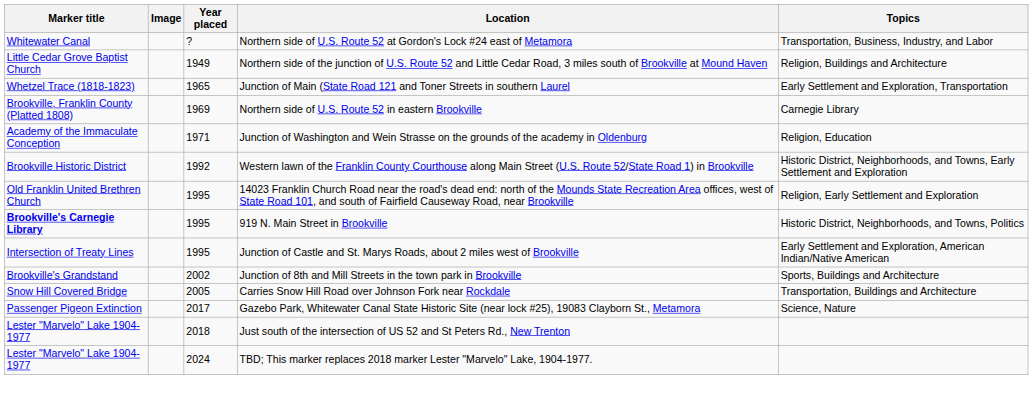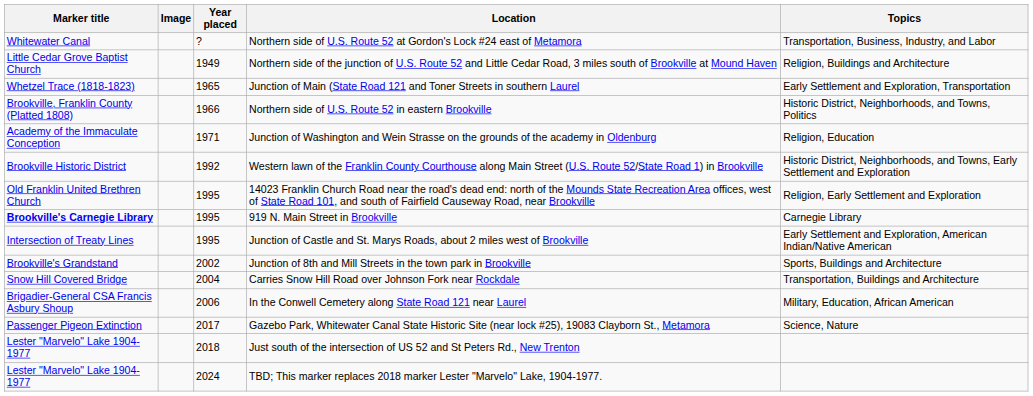 <table class="wikitable sortable" style="width:98%">
 <tr>
 <th>Marker title</th>
 <th class="unsortable">Image</th>
 <th>Year placed</th>
 <th>Location</th>
 <th>Topics</th>
 </tr>
 <tr>
 <td><a href='#'>Whitewater Canal</a></td>
 <td></td>
 <td>?</td>
 <td>Northern side of <a href='#'>U.S. Route 52</a> at Gordon's Lock #24 east of <a href='#'>Metamora</a><br><small></small></td>
 <td>Transportation, Business, Industry, and Labor</td>
 </tr>
 <tr ->
 <td><a href='#'>Little Cedar Grove Baptist Church</a></td>
 <td></td>
 <td>1949</td>
 <td>Northern side of the junction of <a href='#'>U.S. Route 52</a> and Little Cedar Road, 3 miles south of <a href='#'>Brookville</a> at <a href='#'>Mound Haven</a><br><small></small></td>
 <td>Religion, Buildings and Architecture</td>
 </tr>
 <tr ->
 <td><a href='#'>Whetzel Trace (1818-1823)</a></td>
 <td></td>
 <td>1965</td>
 <td>Junction of Main (<a href='#'>State Road 121</a> and Toner Streets in southern <a href='#'>Laurel</a><br><small></small></td>
 <td>Early Settlement and Exploration, Transportation</td>
 </tr>
 <tr ->
 <td><a href='#'>Brookville, Franklin County (Platted 1808)</a></td>
 <td></td>
-<td>1969</td>
+<td>1966</td>
 <td>Northern side of <a href='#'>U.S. Route 52</a> in eastern <a href='#'>Brookville</a><br><small></small></td>
-<td>Carnegie Library</td>
+<td>Historic District, Neighborhoods, and Towns, Politics</td>
 </tr>
 <tr ->
 <td><a href='#'>Academy of the Immaculate Conception</a></td>
 <td></td>
 <td>1971</td>
 <td>Junction of Washington and Wein Strasse on the grounds of the academy in <a href='#'>Oldenburg</a><br><small></small></td>
 <td>Religion, Education</td>
 </tr>
 <tr ->
 <td><a href='#'>Brookville Historic District</a></td>
 <td></td>
 <td>1992</td>
 <td>Western lawn of the <a href='#'>Franklin County Courthouse</a> along Main Street (<a href='#'>U.S. Route 52</a>/<a href='#'>State Road 1</a>) in <a href='#'>Brookville</a><br><small></small></td>
 <td>Historic District, Neighborhoods, and Towns, Early Settlement and Exploration</td>
 </tr>
 <tr ->
 <td><a href='#'>Old Franklin United Brethren Church</a></td>
 <td></td>
 <td>1995</td>
 <td>14023 Franklin Church Road near the road's dead end: north of the <a href='#'>Mounds State Recreation Area</a> offices, west of <a href='#'>State Road 101</a>, and south of Fairfield Causeway Road, near <a href='#'>Brookville</a><br><small></small></td>
 <td>Religion, Early Settlement and Exploration</td>
 </tr>
 <tr ->
 <td><strong><a href='#'>Brookville's Carnegie Library</a></strong></td>
 <td></td>
 <td>1995</td>
 <td>919 N. Main Street in <a href='#'>Brookville</a><br><small></small></td>
-<td>Historic District, Neighborhoods, and Towns, Politics</td>
+<td>Carnegie Library</td>
 </tr>
 <tr ->
 <td><a href='#'>Intersection of Treaty Lines</a></td>
 <td></td>
 <td>1995</td>
 <td>Junction of Castle and St. Marys Roads, about 2 miles west of <a href='#'>Brookville</a><br><small></small></td>
 <td>Early Settlement and Exploration, American Indian/Native American</td>
 </tr>
 <tr ->
 <td><a href='#'>Brookville's Grandstand</a></td>
 <td></td>
 <td>2002</td>
 <td>Junction of 8th and Mill Streets in the town park in <a href='#'>Brookville</a><br><small></small></td>
 <td>Sports, Buildings and Architecture</td>
 </tr>
 <tr ->
 <td><a href='#'>Snow Hill Covered Bridge</a></td>
 <td></td>
-<td>2005</td>
+<td>2004</td>
 <td>Carries Snow Hill Road over Johnson Fork near <a href='#'>Rockdale</a><br><small></small></td>
 <td>Transportation, Buildings and Architecture</td>
+</tr>
+<tr ->
+<td><a href='#'>Brigadier-General CSA Francis Asbury Shoup</a></td>
+<td></td>
+<td>2006</td>
+<td>In the Conwell Cemetery along <a href='#'>State Road 121</a> near <a href='#'>Laurel</a><br><small></small></td>
+<td>Military, Education, African American</td>
 </tr>
 <tr>
 <td><a href='#'>Passenger Pigeon Extinction</a></td>
 <td></td>
 <td>2017</td>
 <td>Gazebo Park, Whitewater Canal State Historic Site (near lock #25), 19083 Clayborn St., <a href='#'>Metamora</a><br><small></small></td>
 <td>Science, Nature</td>
 </tr>
 <tr>
 <td><a href='#'>Lester "Marvelo" Lake 1904-1977</a></td>
 <td></td>
 <td>2018</td>
 <td>Just south of the intersection of US 52 and St Peters Rd., <a href='#'>New Trenton</a><br><small></small></td>
 <td></td>
 </tr>
 <tr>
 <td><a href='#'>Lester "Marvelo" Lake 1904-1977</a></td>
 <td></td>
 <td>2024</td>
 <td>TBD; This marker replaces 2018 marker Lester "Marvelo" Lake, 1904-1977.</td>
 <td></td>
 </tr>
 </table>
